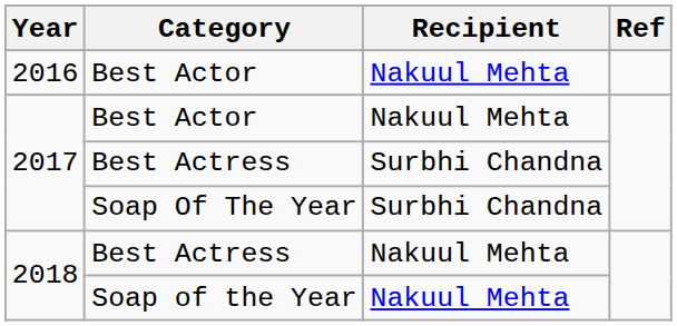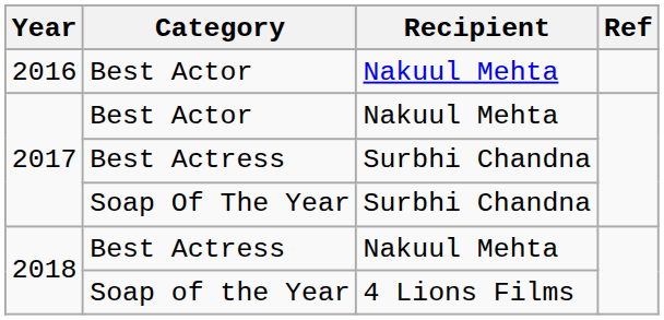 <table class="wikitable">
 <tr>
 <th>Year</th>
 <th>Category</th>
 <th>Recipient</th>
 <th>Ref</th>
 </tr>
 <tr>
 <td>2016</td>
 <td>Best Actor</td>
 <td><a href='#'>Nakuul Mehta</a></td>
 <td></td>
 </tr>
 <tr>
 <td rowspan="3">2017</td>
 <td>Best Actor</td>
 <td>Nakuul Mehta</td>
 <td rowspan="3"></td>
 </tr>
 <tr>
 <td>Best Actress</td>
 <td>Surbhi Chandna</td>
 </tr>
 <tr>
 <td>Soap Of The Year</td>
 <td>Surbhi Chandna</td>
 </tr>
 <tr>
 <td rowspan="2">2018</td>
 <td>Best Actress</td>
 <td>Nakuul Mehta</td>
 <td rowspan="2"></td>
 </tr>
 <tr>
 <td>Soap of the Year</td>
-<td><a href='#'>Nakuul Mehta</a></td>
+<td>4 Lions Films</td>
 </tr>
 </table>
